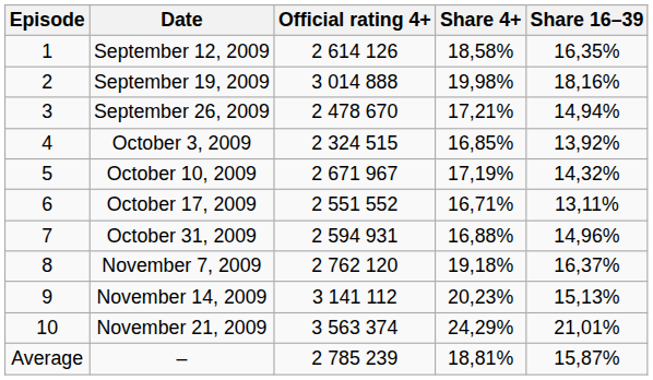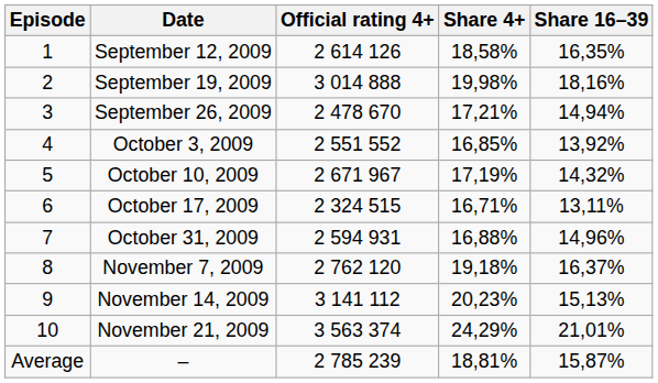 <table class="wikitable" style="text-align:center;">
 <tr>
 <th>Episode</th>
 <th>Date</th>
 <th>Official rating 4+</th>
 <th>Share 4+</th>
 <th>Share 16–39</th>
 </tr>
 <tr>
 <td>1</td>
 <td>September 12, 2009</td>
 <td>2 614 126</td>
 <td>18,58%</td>
 <td>16,35%</td>
 </tr>
 <tr>
 <td>2</td>
 <td>September 19, 2009</td>
 <td>3 014 888</td>
 <td>19,98%</td>
 <td>18,16%</td>
 </tr>
 <tr>
 <td>3</td>
 <td>September 26, 2009</td>
 <td>2 478 670</td>
 <td>17,21%</td>
 <td>14,94%</td>
 </tr>
 <tr>
 <td>4</td>
 <td>October 3, 2009</td>
-<td>2 324 515</td>
+<td>2 551 552</td>
 <td>16,85%</td>
 <td>13,92%</td>
 </tr>
 <tr>
 <td>5</td>
 <td>October 10, 2009</td>
 <td>2 671 967</td>
 <td>17,19%</td>
 <td>14,32%</td>
 </tr>
 <tr>
 <td>6</td>
 <td>October 17, 2009</td>
-<td>2 551 552</td>
+<td>2 324 515</td>
 <td>16,71%</td>
 <td>13,11%</td>
 </tr>
 <tr>
 <td>7</td>
 <td>October 31, 2009</td>
 <td>2 594 931</td>
 <td>16,88%</td>
 <td>14,96%</td>
 </tr>
 <tr>
 <td>8</td>
 <td>November 7, 2009</td>
 <td>2 762 120</td>
 <td>19,18%</td>
 <td>16,37%</td>
 </tr>
 <tr>
 <td>9</td>
 <td>November 14, 2009</td>
 <td>3 141 112</td>
 <td>20,23%</td>
 <td>15,13%</td>
 </tr>
 <tr>
 <td>10</td>
 <td>November 21, 2009</td>
 <td>3 563 374</td>
 <td>24,29%</td>
 <td>21,01%</td>
 </tr>
 <tr>
 <td>Average</td>
 <td>–</td>
 <td>2 785 239</td>
 <td>18,81%</td>
 <td>15,87%</td>
 </tr>
 </table>
